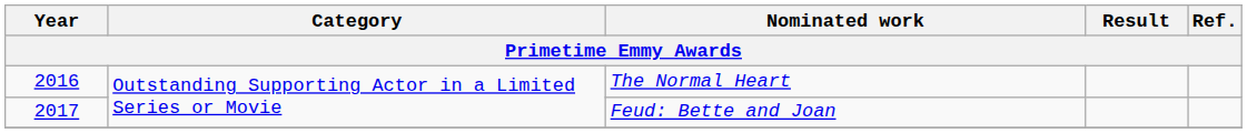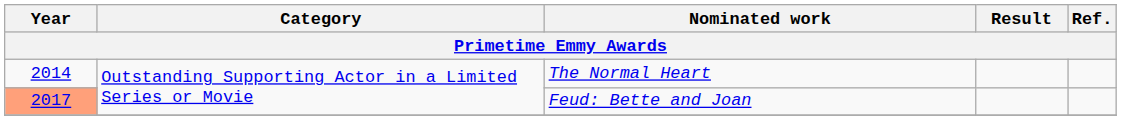 <table class=wikitable>
 <tr>
 <th scope="col" style="width:5em;">Year</th>
 <th scope="col" style="width:26em;">Category</th>
 <th scope="col" style="width:25em;">Nominated work</th>
 <th scope="col" style="width:5em;">Result</th>
 <th>Ref.</th>
 </tr>
 <tr>
 <th colspan=5><a href='#'>Primetime Emmy Awards</a></th>
 </tr>
 <tr>
-<td style="text-align:center;"><a href='#'>2016</a></td>
+<td style="text-align:center;"><a href='#'>2014</a></td>
 <td rowspan=2><a href='#'>Outstanding Supporting Actor in a Limited Series or Movie</a></td>
 <td><em><a href='#'>The Normal Heart</a></em></td>
 <td></td>
 <td></td>
 </tr>
 <tr>
-<td style="text-align:center;"><a href='#'>2017</a></td>
+<td style="background: lightsalmon; text-align:center;"><a href='#'>2017</a></td>
 <td><em><a href='#'>Feud: Bette and Joan</a></em></td>
 <td></td>
 <td></td>
 </tr>
 <tr>
 </tr>
 </table>
